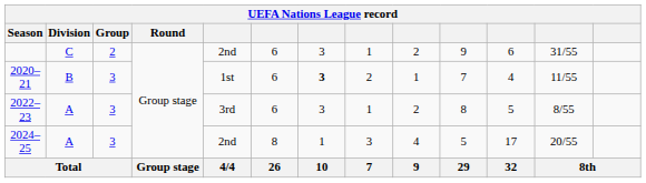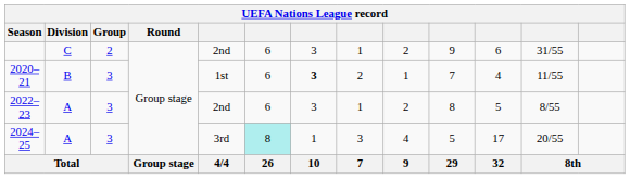 <table class="wikitable" style="text-align: center;">
 <tr>
 <th colspan=13><a href='#'>UEFA Nations League</a> record</th>
 </tr>
 <tr>
 <th width=20>Season</th>
 <th width=28>Division</th>
 <th width=28>Group</th>
 <th width=28>Round</th>
 <th width=28></th>
 <th width=28></th>
 <th width=28></th>
 <th width=28></th>
 <th width=28></th>
 <th width=28></th>
 <th width=28></th>
 <th width=28></th>
 <th width=28></th>
 </tr>
 <tr>
 <td></td>
 <td><a href='#'>C</a></td>
 <td><a href='#'>2</a></td>
 <td rowspan=4>Group stage</td>
 <td>2nd</td>
 <td>6</td>
 <td>3</td>
 <td>1</td>
 <td>2</td>
 <td>9</td>
 <td>6</td>
 <td>31/55</td>
 <td></td>
 </tr>
 <tr>
 <td><a href='#'>2020–21</a></td>
 <td><a href='#'>B</a></td>
 <td><a href='#'>3</a></td>
 <td>1st</td>
 <td>6</td>
 <td><strong>3</strong></td>
 <td>2</td>
 <td>1</td>
 <td>7</td>
 <td>4</td>
 <td>11/55</td>
 <td></td>
 </tr>
 <tr>
 <td><a href='#'>2022–23</a></td>
 <td><a href='#'>A</a></td>
 <td><a href='#'>3</a></td>
-<td>3rd</td>
+<td>2nd</td>
 <td>6</td>
 <td>3</td>
 <td>1</td>
 <td>2</td>
 <td>8</td>
 <td>5</td>
 <td>8/55</td>
 <td></td>
 </tr>
 <tr>
 <td><a href='#'>2024–25</a></td>
 <td><a href='#'>A</a></td>
 <td><a href='#'>3</a></td>
-<td>2nd</td>
-<td>8</td>
+<td>3rd</td>
+<td style="background: paleturquoise;">8</td>
 <td>1</td>
 <td>3</td>
 <td>4</td>
 <td>5</td>
 <td>17</td>
 <td>20/55</td>
 <td></td>
 </tr>
 <tr>
 <th style="width:20%;" colspan=3>Total</th>
 <th>Group stage</th>
 <th>4/4</th>
 <th>26</th>
 <th>10</th>
 <th>7</th>
 <th>9</th>
 <th>29</th>
 <th>32</th>
 <th colspan=2>8th</th>
 </tr>
 </table>
